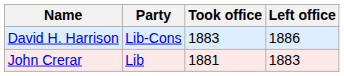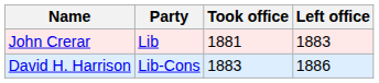 <table class="wikitable">
 <tr>
 <th>Name</th>
 <th>Party</th>
 <th>Took office</th>
 <th>Left office</th>
 </tr>
+<tr bgcolor=#FFE8E8>
+<td><a href='#'>John Crerar</a></td>
+<td><a href='#'>Lib</a></td>
+<td>1881</td>
+<td>1883</td>
+</tr>
 <tr bgcolor=#DDEEFF>
 <td><a href='#'>David H. Harrison</a></td>
 <td><a href='#'>Lib-Cons</a></td>
 <td>1883</td>
 <td>1886</td>
 </tr>
-<tr bgcolor=#FFE8E8>
-<td><a href='#'>John Crerar</a></td>
-<td><a href='#'>Lib</a></td>
-<td>1881</td>
-<td>1883</td>
-</tr>
 </table>
